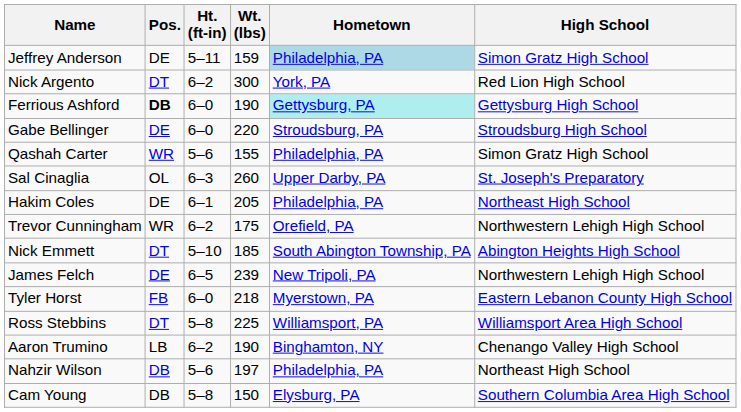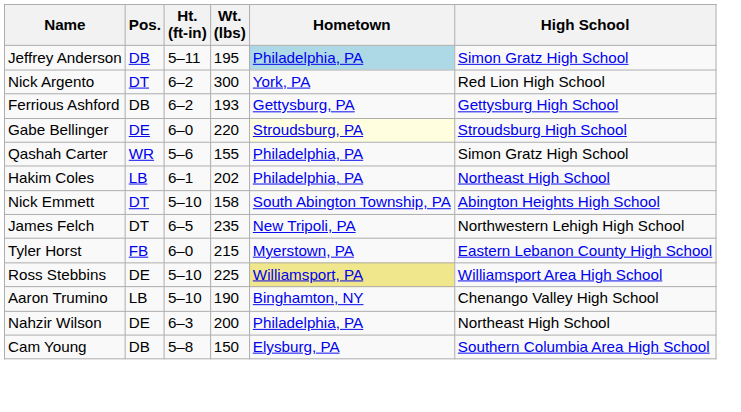 <table class="wikitable">
 <tr>
 <th>Name</th>
 <th>Pos.</th>
 <th>Ht. <br> (ft-in)</th>
 <th>Wt. <br> (lbs)</th>
 <th>Hometown</th>
 <th>High School</th>
 </tr>
 <tr>
 <td>Jeffrey Anderson</td>
-<td>DE</td>
+<td><a href='#'>DB</a></td>
 <td>5–11</td>
-<td>159</td>
+<td>195</td>
 <td style="background: lightblue;"><a href='#'>Philadelphia, PA</a></td>
 <td><a href='#'>Simon Gratz High School</a></td>
 </tr>
 <tr>
 <td>Nick Argento</td>
 <td><a href='#'>DT</a></td>
 <td>6–2</td>
 <td>300</td>
 <td><a href='#'>York, PA</a></td>
 <td>Red Lion High School</td>
 </tr>
 <tr>
 <td>Ferrious Ashford</td>
-<td><strong>DB</strong></td>
-<td>6–0</td>
-<td>190</td>
-<td style="background: paleturquoise;"><a href='#'>Gettysburg, PA</a></td>
+<td>DB</td>
+<td>6–2</td>
+<td>193</td>
+<td><a href='#'>Gettysburg, PA</a></td>
 <td><a href='#'>Gettysburg High School</a></td>
 </tr>
 <tr>
 <td>Gabe Bellinger</td>
 <td><a href='#'>DE</a></td>
 <td>6–0</td>
 <td>220</td>
-<td><a href='#'>Stroudsburg, PA</a></td>
+<td style="background: lightyellow;"><a href='#'>Stroudsburg, PA</a></td>
 <td><a href='#'>Stroudsburg High School</a></td>
 </tr>
 <tr>
 <td>Qashah Carter</td>
 <td><a href='#'>WR</a></td>
 <td>5–6</td>
 <td>155</td>
 <td><a href='#'>Philadelphia, PA</a></td>
 <td>Simon Gratz High School</td>
 </tr>
 <tr>
-<td>Sal Cinaglia</td>
-<td>OL</td>
-<td>6–3</td>
-<td>260</td>
-<td><a href='#'>Upper Darby, PA</a></td>
-<td><a href='#'>St. Joseph's Preparatory</a></td>
-</tr>
-<tr>
 <td>Hakim Coles</td>
-<td>DE</td>
+<td><a href='#'>LB</a></td>
 <td>6–1</td>
-<td>205</td>
+<td>202</td>
 <td><a href='#'>Philadelphia, PA</a></td>
 <td><a href='#'>Northeast High School</a></td>
-</tr>
-<tr>
-<td>Trevor Cunningham</td>
-<td>WR</td>
-<td>6–2</td>
-<td>175</td>
-<td><a href='#'>Orefield, PA</a></td>
-<td>Northwestern Lehigh High School</td>
 </tr>
 <tr>
 <td>Nick Emmett</td>
 <td><a href='#'>DT</a></td>
 <td>5–10</td>
-<td>185</td>
+<td>158</td>
 <td><a href='#'>South Abington Township, PA</a></td>
 <td><a href='#'>Abington Heights High School</a></td>
 </tr>
 <tr>
 <td>James Felch</td>
-<td><a href='#'>DE</a></td>
+<td>DT</td>
 <td>6–5</td>
-<td>239</td>
+<td>235</td>
 <td><a href='#'>New Tripoli, PA</a></td>
 <td>Northwestern Lehigh High School</td>
 </tr>
 <tr>
 <td>Tyler Horst</td>
 <td><a href='#'>FB</a></td>
 <td>6–0</td>
-<td>218</td>
+<td>215</td>
 <td><a href='#'>Myerstown, PA</a></td>
 <td><a href='#'>Eastern Lebanon County High School</a></td>
 </tr>
 <tr>
 <td>Ross Stebbins</td>
-<td><a href='#'>DT</a></td>
-<td>5–8</td>
+<td>DE</td>
+<td>5–10</td>
 <td>225</td>
-<td><a href='#'>Williamsport, PA</a></td>
+<td style="background: khaki;"><a href='#'>Williamsport, PA</a></td>
 <td><a href='#'>Williamsport Area High School</a></td>
 </tr>
 <tr>
 <td>Aaron Trumino</td>
 <td>LB</td>
-<td>6–2</td>
+<td>5–10</td>
 <td>190</td>
 <td><a href='#'>Binghamton, NY</a></td>
 <td>Chenango Valley High School</td>
 </tr>
 <tr>
 <td>Nahzir Wilson</td>
-<td><a href='#'>DB</a></td>
-<td>5–6</td>
-<td>197</td>
+<td>DE</td>
+<td>6–3</td>
+<td>200</td>
 <td><a href='#'>Philadelphia, PA</a></td>
 <td>Northeast High School</td>
 </tr>
 <tr>
 <td>Cam Young</td>
 <td>DB</td>
 <td>5–8</td>
 <td>150</td>
 <td><a href='#'>Elysburg, PA</a></td>
 <td><a href='#'>Southern Columbia Area High School</a></td>
 </tr>
 </table>
